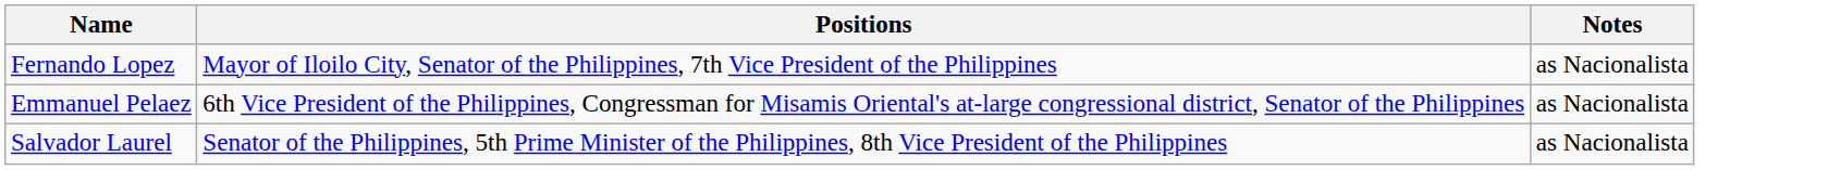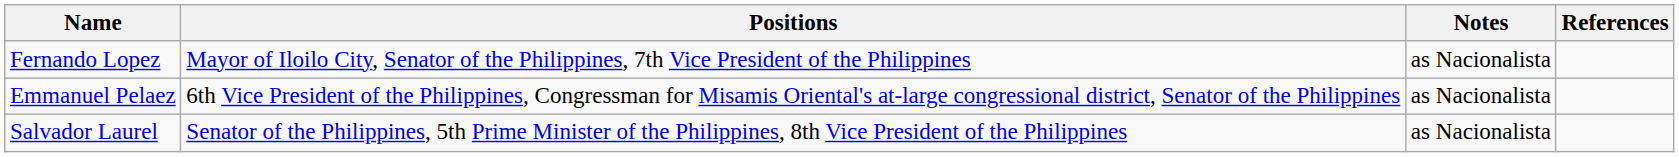 <table class="wikitable">
 <tr>
 <th>Name</th>
 <th>Positions</th>
 <th>Notes</th>
+<th>References</th>
 </tr>
 <tr>
 <td><a href='#'>Fernando Lopez</a></td>
 <td><a href='#'>Mayor of Iloilo City</a>, <a href='#'>Senator of the Philippines</a>, 7th <a href='#'>Vice President of the Philippines</a></td>
 <td>as Nacionalista</td>
+<td></td>
 </tr>
 <tr>
 <td><a href='#'>Emmanuel Pelaez</a></td>
 <td>6th <a href='#'>Vice President of the Philippines</a>, Congressman for <a href='#'>Misamis Oriental's at-large congressional district</a>, <a href='#'>Senator of the Philippines</a></td>
 <td>as Nacionalista</td>
+<td></td>
 </tr>
 <tr>
 <td><a href='#'>Salvador Laurel</a></td>
 <td><a href='#'>Senator of the Philippines</a>, 5th <a href='#'>Prime Minister of the Philippines</a>, 8th <a href='#'>Vice President of the Philippines</a></td>
 <td>as Nacionalista</td>
+<td></td>
 </tr>
 </table>
